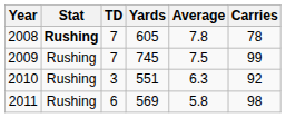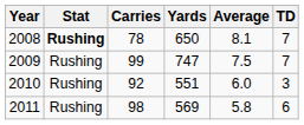 <table class="wikitable">
 <tr>
 <th>Year</th>
 <th>Stat</th>
-<th>TD</th>
+<th>Carries</th>
 <th>Yards</th>
 <th>Average</th>
-<th>Carries</th>
+<th>TD</th>
 </tr>
 <tr style="text-align:center;">
 <td>2008</td>
 <td><strong>Rushing</strong></td>
+<td>78</td>
+<td>650</td>
+<td>8.1</td>
 <td>7</td>
-<td>605</td>
-<td>7.8</td>
-<td>78</td>
 </tr>
 <tr style="text-align:center;">
 <td>2009</td>
 <td>Rushing</td>
+<td>99</td>
+<td>747</td>
+<td>7.5</td>
 <td>7</td>
-<td>745</td>
-<td>7.5</td>
-<td>99</td>
 </tr>
 <tr style="text-align:center;">
 <td>2010</td>
 <td>Rushing</td>
+<td>92</td>
+<td>551</td>
+<td>6.0</td>
 <td>3</td>
-<td>551</td>
-<td>6.3</td>
-<td>92</td>
 </tr>
 <tr style="text-align:center;">
 <td>2011</td>
 <td>Rushing</td>
-<td>6</td>
+<td>98</td>
 <td>569</td>
 <td>5.8</td>
-<td>98</td>
+<td>6</td>
 </tr>
 </table>
